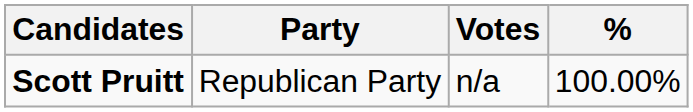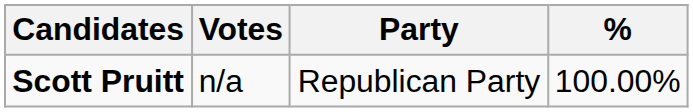 <table class="wikitable">
 <tr>
 <th>Candidates</th>
+<th>Votes</th>
 <th>Party</th>
-<th>Votes</th>
 <th>%</th>
 </tr>
 <tr>
 <td><strong>Scott Pruitt</strong></td>
+<td>n/a</td>
 <td>Republican Party</td>
-<td>n/a</td>
 <td>100.00%</td>
 </tr>
 </table>
